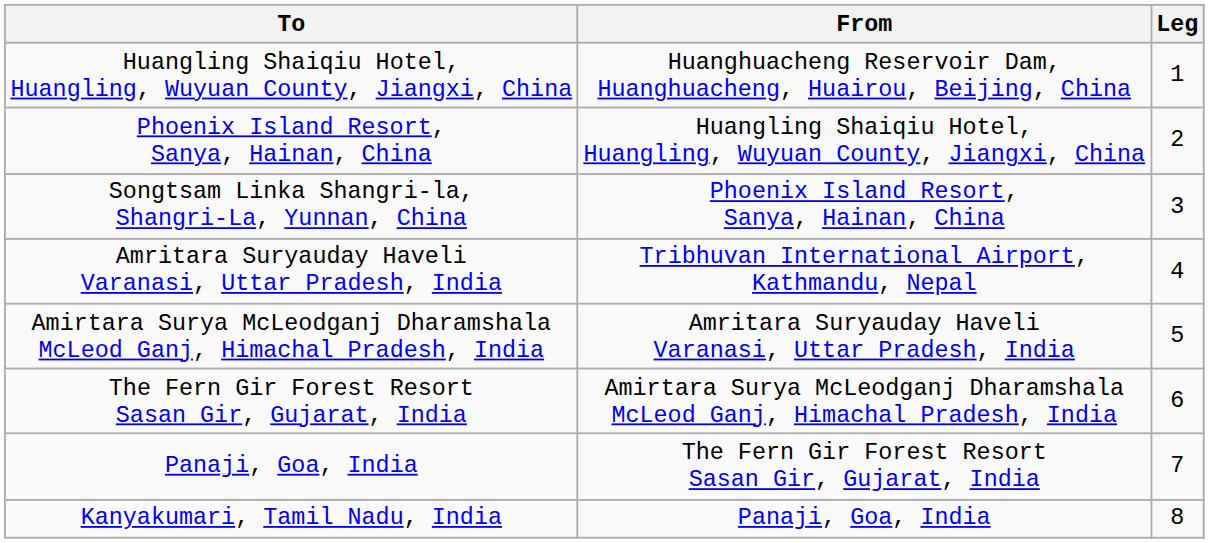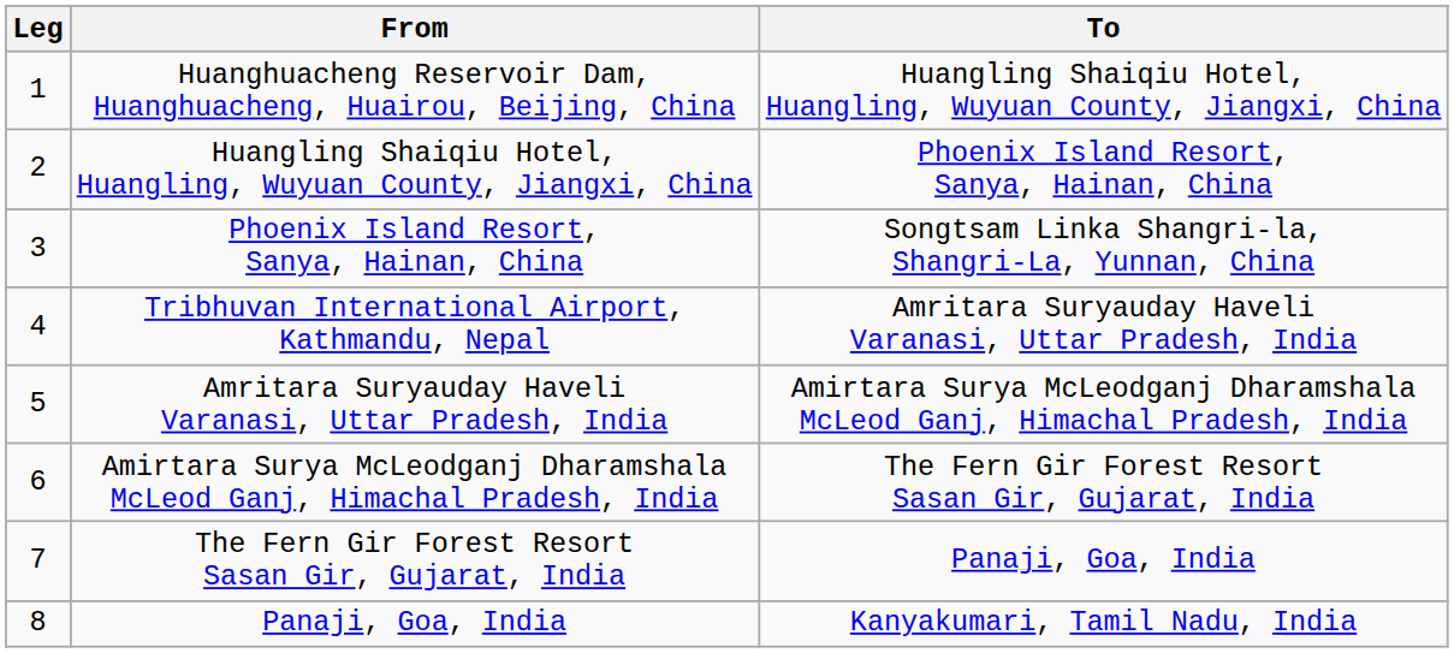 <table class="wikitable">
 <tr>
+<th>Leg</th>
+<th>From</th>
 <th>To</th>
-<th>From</th>
-<th>Leg</th>
 </tr>
 <tr>
+<td style="text-align:center">1</td>
+<td style="text-align:center">Huanghuacheng Reservoir Dam,<br><a href='#'>Huanghuacheng</a>, <a href='#'>Huairou</a>, <a href='#'>Beijing</a>, <a href='#'>China</a></td>
 <td style="text-align:center">Huangling Shaiqiu Hotel,<br><a href='#'>Huangling</a>, <a href='#'>Wuyuan County</a>, <a href='#'>Jiangxi</a>, <a href='#'>China</a></td>
-<td style="text-align:center">Huanghuacheng Reservoir Dam,<br><a href='#'>Huanghuacheng</a>, <a href='#'>Huairou</a>, <a href='#'>Beijing</a>, <a href='#'>China</a></td>
-<td style="text-align:center">1</td>
 </tr>
 <tr>
+<td style="text-align:center">2</td>
+<td style="text-align:center">Huangling Shaiqiu Hotel,<br><a href='#'>Huangling</a>, <a href='#'>Wuyuan County</a>, <a href='#'>Jiangxi</a>, <a href='#'>China</a></td>
 <td style="text-align:center"><a href='#'>Phoenix Island Resort</a>,<br><a href='#'>Sanya</a>, <a href='#'>Hainan</a>, <a href='#'>China</a></td>
-<td style="text-align:center">Huangling Shaiqiu Hotel,<br><a href='#'>Huangling</a>, <a href='#'>Wuyuan County</a>, <a href='#'>Jiangxi</a>, <a href='#'>China</a></td>
-<td style="text-align:center">2</td>
 </tr>
 <tr>
+<td style="text-align:center">3</td>
+<td style="text-align:center"><a href='#'>Phoenix Island Resort</a>,<br><a href='#'>Sanya</a>, <a href='#'>Hainan</a>, <a href='#'>China</a></td>
 <td style="text-align:center">Songtsam Linka Shangri-la,<br><a href='#'>Shangri-La</a>, <a href='#'>Yunnan</a>, <a href='#'>China</a></td>
-<td style="text-align:center"><a href='#'>Phoenix Island Resort</a>,<br><a href='#'>Sanya</a>, <a href='#'>Hainan</a>, <a href='#'>China</a></td>
-<td style="text-align:center">3</td>
 </tr>
 <tr>
+<td style="text-align:center">4</td>
+<td style="text-align:center"><a href='#'>Tribhuvan International Airport</a>,<br><a href='#'>Kathmandu</a>, <a href='#'>Nepal</a></td>
 <td style="text-align:center">Amritara Suryauday Haveli<br><a href='#'>Varanasi</a>, <a href='#'>Uttar Pradesh</a>, <a href='#'>India</a></td>
-<td style="text-align:center"><a href='#'>Tribhuvan International Airport</a>,<br><a href='#'>Kathmandu</a>, <a href='#'>Nepal</a></td>
-<td style="text-align:center">4</td>
 </tr>
 <tr>
+<td style="text-align:center">5</td>
+<td style="text-align:center">Amritara Suryauday Haveli<br><a href='#'>Varanasi</a>, <a href='#'>Uttar Pradesh</a>, <a href='#'>India</a></td>
 <td style="text-align:center">Amirtara Surya McLeodganj Dharamshala<br><a href='#'>McLeod Ganj</a>, <a href='#'>Himachal Pradesh</a>, <a href='#'>India</a></td>
-<td style="text-align:center">Amritara Suryauday Haveli<br><a href='#'>Varanasi</a>, <a href='#'>Uttar Pradesh</a>, <a href='#'>India</a></td>
-<td style="text-align:center">5</td>
 </tr>
 <tr>
+<td style="text-align:center">6</td>
+<td style="text-align:center">Amirtara Surya McLeodganj Dharamshala<br><a href='#'>McLeod Ganj</a>, <a href='#'>Himachal Pradesh</a>, <a href='#'>India</a></td>
 <td style="text-align:center">The Fern Gir Forest Resort<br><a href='#'>Sasan Gir</a>, <a href='#'>Gujarat</a>, <a href='#'>India</a></td>
-<td style="text-align:center">Amirtara Surya McLeodganj Dharamshala<br><a href='#'>McLeod Ganj</a>, <a href='#'>Himachal Pradesh</a>, <a href='#'>India</a></td>
-<td style="text-align:center">6</td>
 </tr>
 <tr BC>
+<td style="text-align:center">7</td>
+<td style="text-align:center">The Fern Gir Forest Resort<br><a href='#'>Sasan Gir</a>, <a href='#'>Gujarat</a>, <a href='#'>India</a></td>
 <td style="text-align:center"><a href='#'>Panaji</a>, <a href='#'>Goa</a>, <a href='#'>India</a></td>
-<td style="text-align:center">The Fern Gir Forest Resort<br><a href='#'>Sasan Gir</a>, <a href='#'>Gujarat</a>, <a href='#'>India</a></td>
-<td style="text-align:center">7</td>
 </tr>
 <tr>
+<td style="text-align:center">8</td>
+<td style="text-align:center"><a href='#'>Panaji</a>, <a href='#'>Goa</a>, <a href='#'>India</a></td>
 <td style="text-align:center"><a href='#'>Kanyakumari</a>, <a href='#'>Tamil Nadu</a>, <a href='#'>India</a></td>
-<td style="text-align:center"><a href='#'>Panaji</a>, <a href='#'>Goa</a>, <a href='#'>India</a></td>
-<td style="text-align:center">8</td>
 </tr>
 </table>
